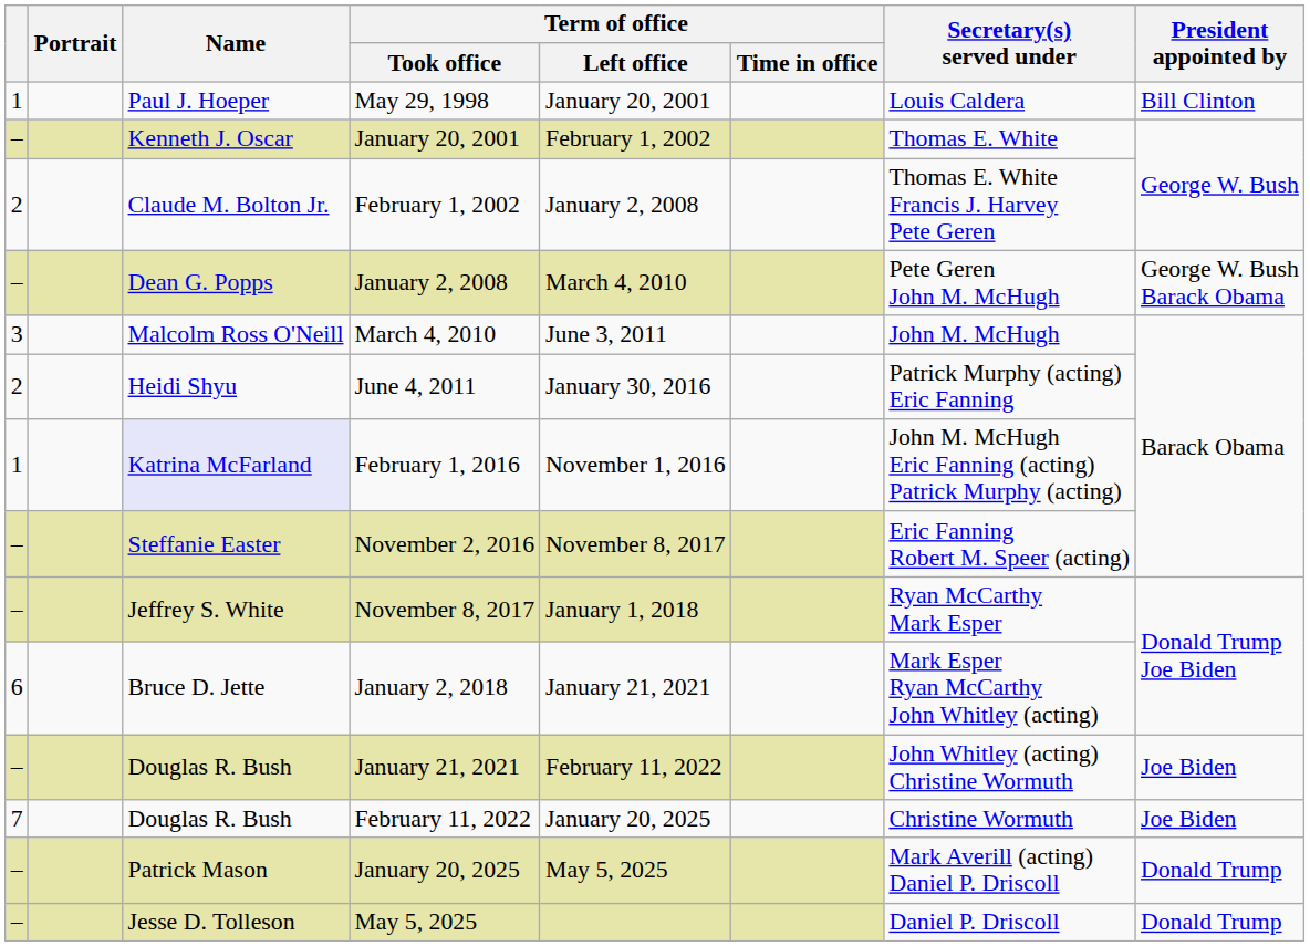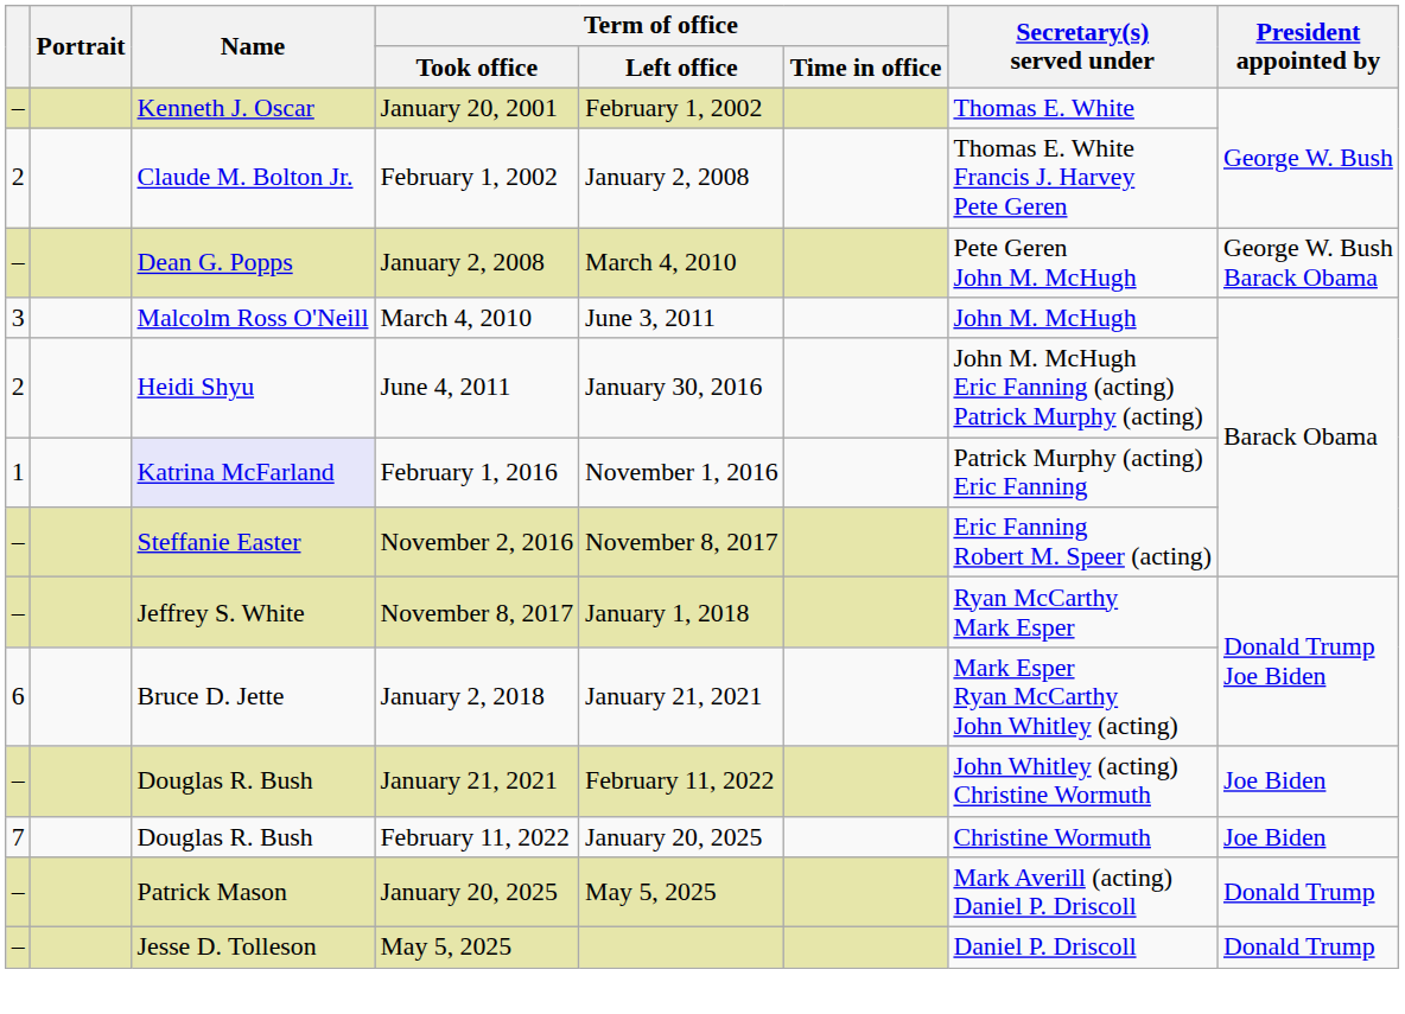 <table class="wikitable">
 <tr>
 <th rowspan=2></th>
 <th rowspan=2>Portrait</th>
 <th rowspan=2>Name</th>
 <th colspan=3>Term of office</th>
 <th rowspan=2><a href='#'>Secretary(s)</a><br>served under</th>
 <th rowspan=2><a href='#'>President</a><br>appointed by</th>
 </tr>
 <tr>
 <th>Took office</th>
 <th>Left office</th>
 <th>Time in office</th>
-</tr>
-<tr>
-<td>1</td>
-<td></td>
-<td><a href='#'>Paul J. Hoeper</a></td>
-<td>May 29, 1998</td>
-<td>January 20, 2001</td>
-<td></td>
-<td><a href='#'>Louis Caldera</a></td>
-<td><a href='#'>Bill Clinton</a></td>
 </tr>
 <tr>
 <td style="background:#e6e6aa;">–</td>
 <td style="background:#e6e6aa;"></td>
 <td style="background:#e6e6aa;"><a href='#'>Kenneth J. Oscar</a><br></td>
 <td style="background:#e6e6aa;">January 20, 2001</td>
 <td style="background:#e6e6aa;">February 1, 2002</td>
 <td style="background:#e6e6aa;"></td>
 <td><a href='#'>Thomas E. White</a></td>
 <td rowspan=2><a href='#'>George W. Bush</a></td>
 </tr>
 <tr>
 <td>2</td>
 <td></td>
 <td><a href='#'>Claude M. Bolton Jr.</a></td>
 <td>February 1, 2002</td>
 <td>January 2, 2008</td>
 <td></td>
 <td>Thomas E. White<br><a href='#'>Francis J. Harvey</a><br><a href='#'>Pete Geren</a></td>
 </tr>
 <tr>
 <td style="background:#e6e6aa;">–</td>
 <td style="background:#e6e6aa;"></td>
 <td style="background:#e6e6aa;"><a href='#'>Dean G. Popps</a><br></td>
 <td style="background:#e6e6aa;">January 2, 2008</td>
 <td style="background:#e6e6aa;">March 4, 2010</td>
 <td style="background:#e6e6aa;"></td>
 <td>Pete Geren<br><a href='#'>John M. McHugh</a></td>
 <td>George W. Bush<br><a href='#'>Barack Obama</a></td>
 </tr>
 <tr>
 <td>3</td>
 <td></td>
 <td><a href='#'>Malcolm Ross O'Neill</a></td>
 <td>March 4, 2010</td>
 <td>June 3, 2011</td>
 <td></td>
 <td><a href='#'>John M. McHugh</a></td>
 <td rowspan=4>Barack Obama</td>
 </tr>
 <tr>
 <td>2</td>
 <td></td>
 <td><a href='#'>Heidi Shyu</a></td>
 <td>June 4, 2011</td>
 <td>January 30, 2016</td>
 <td></td>
-<td>Patrick Murphy (acting)<br><a href='#'>Eric Fanning</a></td>
+<td>John M. McHugh<br><a href='#'>Eric Fanning</a> (acting)<br><a href='#'>Patrick Murphy</a> (acting)</td>
 </tr>
 <tr>
 <td>1</td>
 <td></td>
 <td style="background: lavender;"><a href='#'>Katrina McFarland</a></td>
 <td>February 1, 2016</td>
 <td>November 1, 2016</td>
 <td></td>
-<td>John M. McHugh<br><a href='#'>Eric Fanning</a> (acting)<br><a href='#'>Patrick Murphy</a> (acting)</td>
+<td>Patrick Murphy (acting)<br><a href='#'>Eric Fanning</a></td>
 </tr>
 <tr>
 <td style="background:#e6e6aa;">–</td>
 <td style="background:#e6e6aa;"></td>
 <td style="background:#e6e6aa;"><a href='#'>Steffanie Easter</a><br></td>
 <td style="background:#e6e6aa;">November 2, 2016</td>
 <td style="background:#e6e6aa;">November 8, 2017</td>
 <td style="background:#e6e6aa;"></td>
 <td><a href='#'>Eric Fanning</a><br><a href='#'>Robert M. Speer</a> (acting)</td>
 </tr>
 <tr>
 <td style="background:#e6e6aa;">–</td>
 <td style="background:#e6e6aa;"></td>
 <td style="background:#e6e6aa;">Jeffrey S. White<br></td>
 <td style="background:#e6e6aa;">November 8, 2017</td>
 <td style="background:#e6e6aa;">January 1, 2018</td>
 <td style="background:#e6e6aa;"></td>
 <td><a href='#'>Ryan McCarthy</a><br><a href='#'>Mark Esper</a></td>
 <td rowspan=2><a href='#'>Donald Trump</a><br><a href='#'>Joe Biden</a></td>
 </tr>
 <tr>
 <td>6</td>
 <td></td>
 <td>Bruce D. Jette</td>
 <td>January 2, 2018</td>
 <td>January 21, 2021</td>
 <td></td>
 <td><a href='#'>Mark Esper</a><br><a href='#'>Ryan McCarthy</a><br><a href='#'>John Whitley</a> (acting)</td>
 </tr>
 <tr>
 <td style="background:#e6e6aa;">–</td>
 <td style="background:#e6e6aa;"></td>
 <td style="background:#e6e6aa;">Douglas R. Bush<br></td>
 <td style="background:#e6e6aa;">January 21, 2021</td>
 <td style="background:#e6e6aa;">February 11, 2022</td>
 <td style="background:#e6e6aa;"></td>
 <td><a href='#'>John Whitley</a> (acting)<br><a href='#'>Christine Wormuth</a></td>
 <td><a href='#'>Joe Biden</a></td>
 </tr>
 <tr>
 <td>7</td>
 <td></td>
 <td>Douglas R. Bush</td>
 <td>February 11, 2022</td>
 <td>January 20, 2025</td>
 <td></td>
 <td><a href='#'>Christine Wormuth</a></td>
 <td><a href='#'>Joe Biden</a></td>
 </tr>
 <tr>
 <td style="background:#e6e6aa;">–</td>
 <td style="background:#e6e6aa;"></td>
 <td style="background:#e6e6aa;">Patrick Mason<br></td>
 <td style="background:#e6e6aa;">January 20, 2025</td>
 <td style="background:#e6e6aa;">May 5, 2025</td>
 <td style="background:#e6e6aa;"></td>
 <td><a href='#'>Mark Averill</a> (acting)<br><a href='#'>Daniel P. Driscoll</a></td>
 <td><a href='#'>Donald Trump</a></td>
 </tr>
 <tr>
 <td style="background:#e6e6aa;">–</td>
 <td style="background:#e6e6aa;"></td>
 <td style="background:#e6e6aa;">Jesse D. Tolleson<br></td>
 <td style="background:#e6e6aa;">May 5, 2025</td>
 <td style="background:#e6e6aa;"></td>
 <td style="background:#e6e6aa;"></td>
 <td><a href='#'>Daniel P. Driscoll</a></td>
 <td><a href='#'>Donald Trump</a></td>
 </tr>
 </table>
